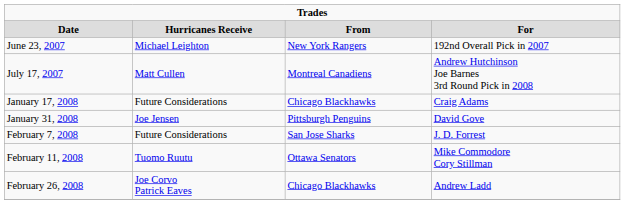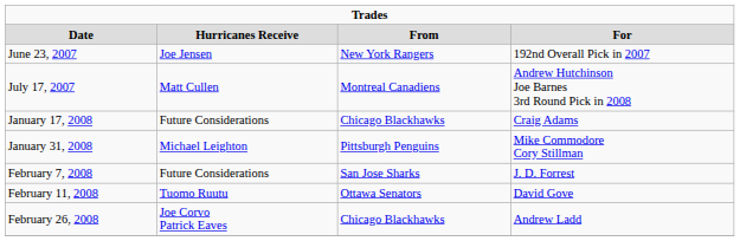 <table class="wikitable" width="75%">
 <tr>
 <td colspan="10" align="center"><strong>Trades</strong></td>
 </tr>
 <tr align="center"  bgcolor="#dddddd">
 <td><strong>Date</strong></td>
 <td><strong>Hurricanes Receive</strong></td>
 <td><strong>From</strong></td>
 <td><strong>For</strong></td>
 </tr>
 <tr>
 <td>June 23, <a href='#'>2007</a></td>
-<td><a href='#'>Michael Leighton</a></td>
+<td><a href='#'>Joe Jensen</a></td>
 <td><a href='#'>New York Rangers</a></td>
 <td>192nd Overall Pick in <a href='#'>2007</a></td>
 </tr>
 <tr>
 <td>July 17, <a href='#'>2007</a></td>
 <td><a href='#'>Matt Cullen</a></td>
 <td><a href='#'>Montreal Canadiens</a></td>
 <td><a href='#'>Andrew Hutchinson</a> <br> Joe Barnes <br> 3rd Round Pick in <a href='#'>2008</a></td>
 </tr>
 <tr>
 <td>January 17, <a href='#'>2008</a></td>
 <td>Future Considerations</td>
 <td><a href='#'>Chicago Blackhawks</a></td>
 <td><a href='#'>Craig Adams</a></td>
 </tr>
 <tr>
 <td>January 31, <a href='#'>2008</a></td>
-<td><a href='#'>Joe Jensen</a></td>
+<td><a href='#'>Michael Leighton</a></td>
 <td><a href='#'>Pittsburgh Penguins</a></td>
-<td><a href='#'>David Gove</a></td>
+<td><a href='#'>Mike Commodore</a> <br> <a href='#'>Cory Stillman</a></td>
 </tr>
 <tr>
 <td>February 7, <a href='#'>2008</a></td>
 <td>Future Considerations</td>
 <td><a href='#'>San Jose Sharks</a></td>
 <td><a href='#'>J. D. Forrest</a></td>
 </tr>
 <tr>
 <td>February 11, <a href='#'>2008</a></td>
 <td><a href='#'>Tuomo Ruutu</a></td>
 <td><a href='#'>Ottawa Senators</a></td>
-<td><a href='#'>Mike Commodore</a> <br> <a href='#'>Cory Stillman</a></td>
+<td><a href='#'>David Gove</a></td>
 </tr>
 <tr>
 <td>February 26, <a href='#'>2008</a></td>
 <td><a href='#'>Joe Corvo</a> <br> <a href='#'>Patrick Eaves</a></td>
 <td><a href='#'>Chicago Blackhawks</a></td>
 <td><a href='#'>Andrew Ladd</a></td>
 </tr>
 <tr>
 </tr>
 </table>
